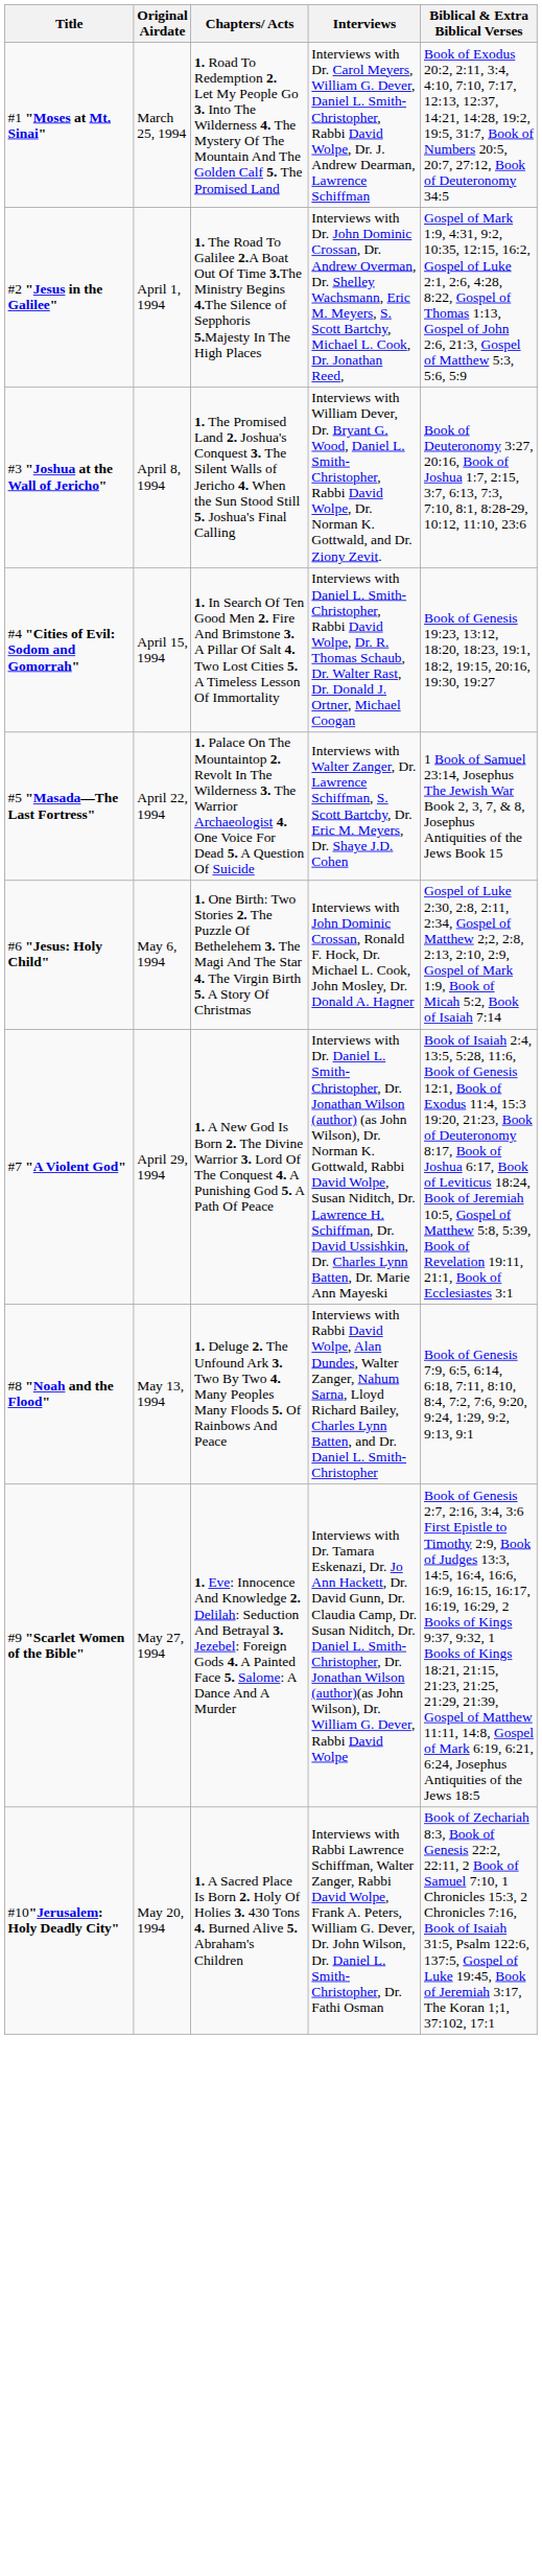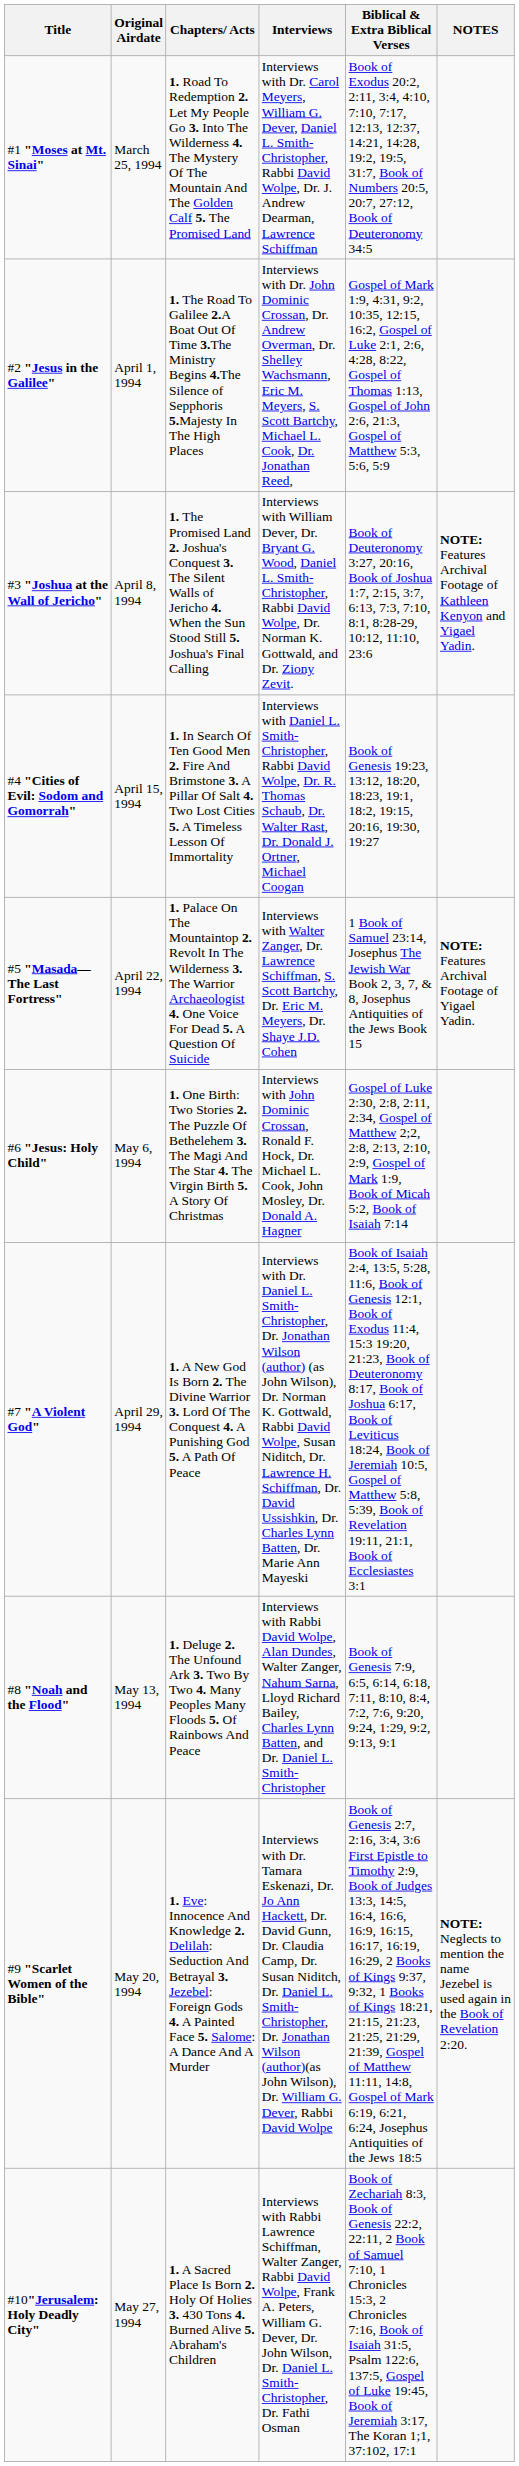 <table class="wikitable" "background:#EEEEFF">
 <tr>
 <th style="width:220px;">Title</th>
 <th style="width:40pt;">Original Airdate</th>
 <th style="width:220px;">Chapters/ Acts</th>
 <th style="width:220px;">Interviews</th>
 <th style="width:220px;">Biblical & Extra Biblical Verses</th>
+<th style="width:220px;">NOTES</th>
 </tr>
 <tr>
 <td>#1 <strong>"<a href='#'>Moses</a> at <a href='#'>Mt. Sinai</a>"</strong></td>
 <td>March 25, 1994</td>
 <td><strong>1.</strong> Road To Redemption <strong>2.</strong><br>Let My People Go <strong>3.</strong> Into The Wilderness <strong>4.</strong> The Mystery Of The Mountain And The <a href='#'>Golden Calf</a> <strong>5.</strong> The <a href='#'>Promised Land</a></td>
 <td>Interviews with Dr. <a href='#'>Carol Meyers</a>, <a href='#'>William G. Dever</a>, <a href='#'>Daniel L. Smith-Christopher</a>, Rabbi <a href='#'>David Wolpe</a>, Dr. J. Andrew Dearman, <a href='#'>Lawrence Schiffman</a></td>
 <td><a href='#'>Book of Exodus</a> 20:2, 2:11, 3:4, 4:10, 7:10, 7:17, 12:13, 12:37, 14:21, 14:28, 19:2, 19:5, 31:7, <a href='#'>Book of Numbers</a> 20:5, 20:7, 27:12, <a href='#'>Book of Deuteronomy</a> 34:5</td>
+<td></td>
 </tr>
 <tr>
 <td>#2 <strong>"<a href='#'>Jesus</a> in the <a href='#'>Galilee</a>"</strong></td>
 <td>April 1, 1994</td>
 <td><strong> 1.</strong> The Road To Galilee <strong> 2.</strong>A Boat Out Of Time <strong> 3.</strong>The Ministry Begins <strong> 4.</strong>The Silence of Sepphoris <strong> 5.</strong>Majesty In The High Places</td>
 <td>Interviews with Dr. <a href='#'>John Dominic Crossan</a>, Dr. <a href='#'>Andrew Overman</a>, Dr. <a href='#'>Shelley Wachsmann</a>, <a href='#'>Eric M. Meyers</a>, <a href='#'>S. Scott Bartchy</a>, <a href='#'>Michael L. Cook</a>, <a href='#'>Dr. Jonathan Reed</a>,</td>
 <td><a href='#'>Gospel of Mark</a> 1:9, 4:31, 9:2, 10:35, 12:15, 16:2, <a href='#'>Gospel of Luke</a> 2:1, 2:6, 4:28, 8:22, <a href='#'>Gospel of Thomas</a> 1:13, <a href='#'>Gospel of John</a> 2:6, 21:3, <a href='#'>Gospel of Matthew</a> 5:3, 5:6, 5:9</td>
+<td></td>
 </tr>
 <tr>
 <td>#3 <strong>"<a href='#'>Joshua</a> at the <a href='#'>Wall of Jericho</a>"</strong></td>
 <td>April 8, 1994</td>
 <td><strong> 1.</strong> The Promised Land <strong> 2.</strong> Joshua's Conquest <strong> 3.</strong> The Silent Walls of Jericho <strong> 4.</strong> When the Sun Stood Still <strong> 5.</strong> Joshua's Final Calling</td>
 <td>Interviews with William Dever, Dr. <a href='#'>Bryant G. Wood</a>, <a href='#'>Daniel L. Smith-Christopher</a>, Rabbi <a href='#'>David Wolpe</a>, Dr. Norman K. Gottwald, and Dr. <a href='#'>Ziony Zevit</a>.</td>
 <td><a href='#'>Book of Deuteronomy</a> 3:27, 20:16, <a href='#'>Book of Joshua</a> 1:7, 2:15, 3:7, 6:13, 7:3, 7:10, 8:1, 8:28-29, 10:12, 11:10, 23:6</td>
+<td><strong>NOTE:</strong> Features Archival Footage of <a href='#'>Kathleen Kenyon</a> and <a href='#'>Yigael Yadin</a>.</td>
 </tr>
 <tr>
 <td>#4 <strong>"Cities of Evil: <a href='#'>Sodom and Gomorrah</a>"</strong></td>
 <td>April 15, 1994</td>
 <td><strong> 1.</strong> In Search Of Ten Good Men <strong> 2.</strong> Fire And Brimstone <strong> 3.</strong> A Pillar Of Salt <strong> 4.</strong> Two Lost Cities <strong> 5.</strong> A Timeless Lesson Of Immortality</td>
 <td>Interviews with <a href='#'>Daniel L. Smith-Christopher</a>, Rabbi <a href='#'>David Wolpe</a>, <a href='#'>Dr. R. Thomas Schaub</a>, <a href='#'>Dr. Walter Rast</a>, <a href='#'>Dr. Donald J. Ortner</a>, <a href='#'>Michael Coogan</a></td>
 <td><a href='#'>Book of Genesis</a> 19:23, 13:12, 18:20, 18:23, 19:1, 18:2, 19:15, 20:16, 19:30, 19:27</td>
+<td></td>
 </tr>
 <tr>
 <td>#5 <strong>"<a href='#'>Masada</a>—The Last Fortress"</strong></td>
 <td>April 22, 1994</td>
 <td><strong> 1.</strong> Palace On The Mountaintop <strong> 2.</strong> Revolt In The Wilderness <strong> 3.</strong> The Warrior <a href='#'>Archaeologist</a> <strong> 4.</strong> One Voice For Dead <strong> 5.</strong> A Question Of <a href='#'>Suicide</a></td>
 <td>Interviews with <a href='#'>Walter Zanger</a>, Dr. <a href='#'>Lawrence Schiffman</a>, <a href='#'>S. Scott Bartchy</a>, Dr. <a href='#'>Eric M. Meyers</a>, Dr. <a href='#'>Shaye J.D. Cohen</a></td>
 <td>1 <a href='#'>Book of Samuel</a> 23:14, Josephus <a href='#'>The Jewish War</a> Book 2, 3, 7, & 8, Josephus Antiquities of the Jews Book 15</td>
+<td><strong>NOTE:</strong> Features Archival Footage of Yigael Yadin.</td>
 </tr>
 <tr>
 <td>#6 <strong>"Jesus: Holy Child"</strong></td>
 <td>May 6, 1994</td>
 <td><strong> 1.</strong>  One Birth: Two Stories <strong> 2.</strong>  The Puzzle Of Bethelehem <strong> 3.</strong>  The Magi And The Star <strong> 4.</strong>  The Virgin Birth <strong>5.</strong>  A Story Of Christmas</td>
 <td>Interviews with <a href='#'>John Dominic Crossan</a>, Ronald F. Hock, Dr. Michael L. Cook, John Mosley, Dr. <a href='#'>Donald A. Hagner</a></td>
 <td><a href='#'>Gospel of Luke</a> 2:30, 2:8, 2:11, 2:34, <a href='#'>Gospel of Matthew</a> 2;2, 2:8, 2:13, 2:10, 2:9, <a href='#'>Gospel of Mark</a> 1:9, <a href='#'>Book of Micah</a> 5:2, <a href='#'>Book of Isaiah</a> 7:14</td>
+<td></td>
 </tr>
 <tr>
 <td>#7 <strong>"<a href='#'>A Violent God</a>"</strong></td>
 <td>April 29, 1994</td>
 <td><strong> 1.</strong>  A New God Is Born <strong> 2.</strong>  The Divine Warrior <strong> 3.</strong>  Lord Of The Conquest <strong> 4.</strong>  A Punishing God <strong>5.</strong> A Path Of Peace</td>
 <td>Interviews with Dr. <a href='#'>Daniel L. Smith-Christopher</a>, Dr. <a href='#'>Jonathan Wilson (author)</a> (as John Wilson), Dr. Norman K. Gottwald, Rabbi <a href='#'>David Wolpe</a>, Susan Niditch, Dr. <a href='#'>Lawrence H. Schiffman</a>, Dr. <a href='#'>David Ussishkin</a>, Dr. <a href='#'>Charles Lynn Batten</a>, Dr. Marie Ann Mayeski</td>
 <td><a href='#'>Book of Isaiah</a> 2:4, 13:5, 5:28, 11:6, <a href='#'>Book of Genesis</a> 12:1, <a href='#'>Book of Exodus</a> 11:4, 15:3 19:20, 21:23, <a href='#'>Book of Deuteronomy</a> 8:17, <a href='#'>Book of Joshua</a> 6:17, <a href='#'>Book of Leviticus</a> 18:24, <a href='#'>Book of Jeremiah</a> 10:5, <a href='#'>Gospel of Matthew</a> 5:8, 5:39, <a href='#'>Book of Revelation</a> 19:11, 21:1, <a href='#'>Book of Ecclesiastes</a> 3:1</td>
+<td></td>
 </tr>
 <tr>
 <td>#8 <strong>"<a href='#'>Noah</a> and the <a href='#'>Flood</a>"</strong></td>
 <td>May 13, 1994</td>
 <td><strong> 1.</strong> Deluge <strong> 2.</strong>  The Unfound Ark <strong> 3.</strong>  Two By Two <strong> 4.</strong>  Many Peoples Many Floods <strong>5.</strong> Of Rainbows And Peace</td>
 <td>Interviews with Rabbi <a href='#'>David Wolpe</a>, <a href='#'>Alan Dundes</a>, Walter Zanger, <a href='#'>Nahum Sarna</a>, Lloyd Richard Bailey, <a href='#'>Charles Lynn Batten</a>, and Dr. <a href='#'>Daniel L. Smith-Christopher</a></td>
 <td><a href='#'>Book of Genesis</a> 7:9, 6:5, 6:14, 6:18, 7:11, 8:10, 8:4, 7:2, 7:6, 9:20, 9:24, 1:29, 9:2, 9:13, 9:1</td>
+<td></td>
 </tr>
 <tr>
 <td>#9 <strong>"Scarlet Women of the Bible"</strong></td>
-<td>May 27, 1994</td>
+<td>May 20, 1994</td>
 <td><strong>1.</strong> <a href='#'>Eve</a>: Innocence And Knowledge <strong>2.</strong> <a href='#'>Delilah</a>: Seduction And Betrayal <strong>3.</strong> <a href='#'>Jezebel</a>: Foreign Gods <strong>4.</strong> A Painted Face <strong>5.</strong> <a href='#'>Salome</a>: A Dance And A Murder</td>
 <td>Interviews with Dr. Tamara Eskenazi, Dr. <a href='#'>Jo Ann Hackett</a>, Dr. David Gunn, Dr. Claudia Camp, Dr. Susan Niditch, Dr. <a href='#'>Daniel L. Smith-Christopher</a>, Dr. <a href='#'>Jonathan Wilson (author)</a>(as John Wilson), Dr. <a href='#'>William G. Dever</a>, Rabbi <a href='#'>David Wolpe</a></td>
 <td><a href='#'>Book of Genesis</a> 2:7, 2:16, 3:4, 3:6 <a href='#'>First Epistle to Timothy</a> 2:9, <a href='#'>Book of Judges</a> 13:3, 14:5, 16:4, 16:6, 16:9, 16:15, 16:17, 16:19, 16:29, 2 <a href='#'>Books of Kings</a> 9:37, 9:32, 1 <a href='#'>Books of Kings</a> 18:21, 21:15, 21:23, 21:25, 21:29, 21:39, <a href='#'>Gospel of Matthew</a> 11:11, 14:8, <a href='#'>Gospel of Mark</a> 6:19, 6:21, 6:24, Josephus Antiquities of the Jews 18:5</td>
+<td><strong>NOTE:</strong> Neglects to mention the name Jezebel is used again in the <a href='#'>Book of Revelation</a> 2:20.</td>
 </tr>
 <tr>
 <td>#10<strong>"<a href='#'>Jerusalem</a>: Holy Deadly City"</strong></td>
-<td>May 20, 1994</td>
+<td>May 27, 1994</td>
 <td><strong>1.</strong> A Sacred Place Is Born <strong>2.</strong> Holy Of Holies <strong>3.</strong> 430 Tons <strong>4.</strong> Burned Alive <strong>5.</strong> Abraham's Children</td>
 <td>Interviews with Rabbi Lawrence Schiffman, Walter Zanger, Rabbi <a href='#'>David Wolpe</a>, Frank A. Peters, William G. Dever, Dr. John Wilson, Dr. <a href='#'>Daniel L. Smith-Christopher</a>, Dr. Fathi Osman</td>
 <td><a href='#'>Book of Zechariah</a> 8:3, <a href='#'>Book of Genesis</a> 22:2, 22:11, 2 <a href='#'>Book of Samuel</a> 7:10, 1 Chronicles 15:3, 2 Chronicles 7:16, <a href='#'>Book of Isaiah</a> 31:5, Psalm 122:6, 137:5, <a href='#'>Gospel of Luke</a> 19:45, <a href='#'>Book of Jeremiah</a> 3:17, The Koran 1;1, 37:102, 17:1</td>
+<td></td>
 </tr>
 </table>
